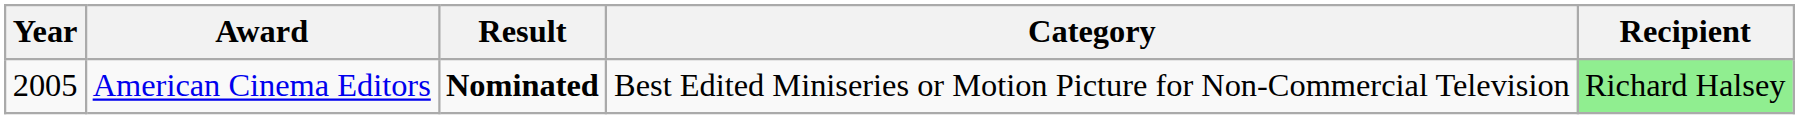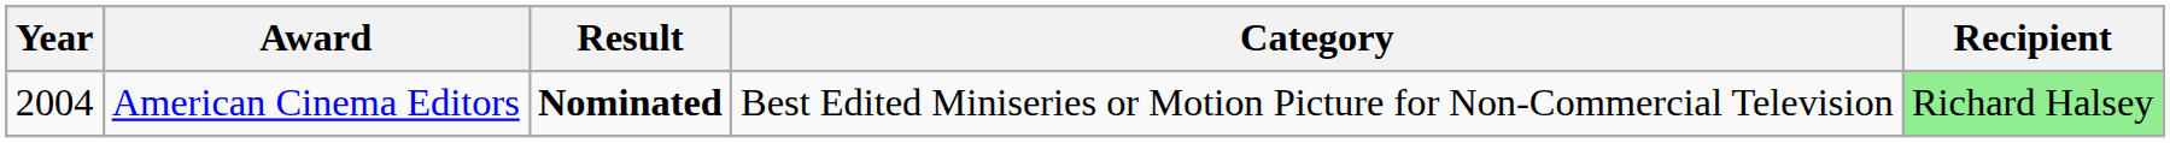 <table class="wikitable" style="font-size: 90%;">
 <tr>
 <th>Year</th>
 <th>Award</th>
 <th>Result</th>
 <th>Category</th>
 <th>Recipient</th>
 </tr>
 <tr>
-<td>2005</td>
+<td>2004</td>
 <td><a href='#'>American Cinema Editors</a></td>
 <td><strong>Nominated</strong></td>
 <td>Best Edited Miniseries or Motion Picture for Non-Commercial Television</td>
 <td style="background: lightgreen;">Richard Halsey</td>
 </tr>
 </table>
